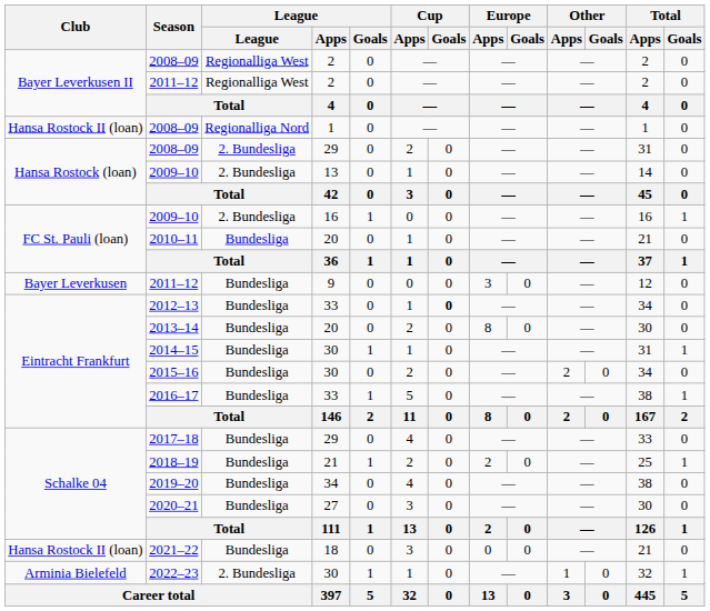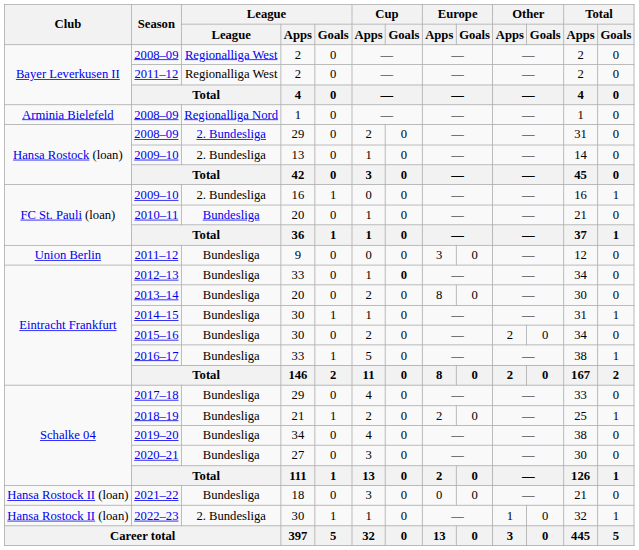 <table class="wikitable" style="text-align: center">
 <tr>
 <th rowspan="2">Club</th>
 <th rowspan="2">Season</th>
 <th colspan="3">League</th>
 <th colspan="2">Cup</th>
 <th colspan="2">Europe</th>
 <th colspan="2">Other</th>
 <th colspan="2">Total</th>
 </tr>
 <tr>
 <th>League</th>
 <th>Apps</th>
 <th>Goals</th>
 <th>Apps</th>
 <th>Goals</th>
 <th>Apps</th>
 <th>Goals</th>
 <th>Apps</th>
 <th>Goals</th>
 <th>Apps</th>
 <th>Goals</th>
 </tr>
 <tr>
 <td rowspan=3><a href='#'>Bayer Leverkusen II</a></td>
 <td><a href='#'>2008–09</a></td>
 <td><a href='#'>Regionalliga West</a></td>
 <td>2</td>
 <td>0</td>
 <td colspan=2>—</td>
 <td colspan=2>—</td>
 <td colspan=2>—</td>
 <td>2</td>
 <td>0</td>
 </tr>
 <tr>
 <td><a href='#'>2011–12</a></td>
 <td>Regionalliga West</td>
 <td>2</td>
 <td>0</td>
 <td colspan=2>—</td>
 <td colspan=2>—</td>
 <td colspan=2>—</td>
 <td>2</td>
 <td>0</td>
 </tr>
 <tr>
 <th colspan="2">Total</th>
 <th>4</th>
 <th>0</th>
 <th colspan=2>—</th>
 <th colspan=2>—</th>
 <th colspan=2>—</th>
 <th>4</th>
 <th>0</th>
 </tr>
 <tr>
-<td><a href='#'>Hansa Rostock II</a> (loan)</td>
+<td><a href='#'>Arminia Bielefeld</a></td>
 <td><a href='#'>2008–09</a></td>
 <td><a href='#'>Regionalliga Nord</a></td>
 <td>1</td>
 <td>0</td>
 <td colspan=2>—</td>
 <td colspan=2>—</td>
 <td colspan=2>—</td>
 <td>1</td>
 <td>0</td>
 </tr>
 <tr>
 <td rowspan="3"><a href='#'>Hansa Rostock</a> (loan)</td>
 <td><a href='#'>2008–09</a></td>
 <td><a href='#'>2. Bundesliga</a></td>
 <td>29</td>
 <td>0</td>
 <td>2</td>
 <td>0</td>
 <td colspan=2>—</td>
 <td colspan=2>—</td>
 <td>31</td>
 <td>0</td>
 </tr>
 <tr>
 <td><a href='#'>2009–10</a></td>
 <td>2. Bundesliga</td>
 <td>13</td>
 <td>0</td>
 <td>1</td>
 <td>0</td>
 <td colspan=2>—</td>
 <td colspan=2>—</td>
 <td>14</td>
 <td>0</td>
 </tr>
 <tr>
 <th colspan="2">Total</th>
 <th>42</th>
 <th>0</th>
 <th>3</th>
 <th>0</th>
 <th colspan=2>—</th>
 <th colspan=2>—</th>
 <th>45</th>
 <th>0</th>
 </tr>
 <tr>
 <td rowspan="3"><a href='#'>FC St. Pauli</a> (loan)</td>
 <td><a href='#'>2009–10</a></td>
 <td>2. Bundesliga</td>
 <td>16</td>
 <td>1</td>
 <td>0</td>
 <td>0</td>
 <td colspan=2>—</td>
 <td colspan=2>—</td>
 <td>16</td>
 <td>1</td>
 </tr>
 <tr>
 <td><a href='#'>2010–11</a></td>
 <td><a href='#'>Bundesliga</a></td>
 <td>20</td>
 <td>0</td>
 <td>1</td>
 <td>0</td>
 <td colspan=2>—</td>
 <td colspan=2>—</td>
 <td>21</td>
 <td>0</td>
 </tr>
 <tr>
 <th colspan="2">Total</th>
 <th>36</th>
 <th>1</th>
 <th>1</th>
 <th>0</th>
 <th colspan=2>—</th>
 <th colspan=2>—</th>
 <th>37</th>
 <th>1</th>
 </tr>
 <tr>
-<td><a href='#'>Bayer Leverkusen</a></td>
+<td><a href='#'>Union Berlin</a></td>
 <td><a href='#'>2011–12</a></td>
 <td>Bundesliga</td>
 <td>9</td>
 <td>0</td>
 <td>0</td>
 <td>0</td>
 <td>3</td>
 <td>0</td>
 <td colspan=2>—</td>
 <td>12</td>
 <td>0</td>
 </tr>
 <tr>
 <td rowspan="6"><a href='#'>Eintracht Frankfurt</a></td>
 <td><a href='#'>2012–13</a></td>
 <td>Bundesliga</td>
 <td>33</td>
 <td>0</td>
 <td>1</td>
 <td><strong>0</strong></td>
 <td colspan=2>—</td>
 <td colspan=2>—</td>
 <td>34</td>
 <td>0</td>
 </tr>
 <tr>
 <td><a href='#'>2013–14</a></td>
 <td>Bundesliga</td>
 <td>20</td>
 <td>0</td>
 <td>2</td>
 <td>0</td>
 <td>8</td>
 <td>0</td>
 <td colspan=2>—</td>
 <td>30</td>
 <td>0</td>
 </tr>
 <tr>
 <td><a href='#'>2014–15</a></td>
 <td>Bundesliga</td>
 <td>30</td>
 <td>1</td>
 <td>1</td>
 <td>0</td>
 <td colspan=2>—</td>
 <td colspan=2>—</td>
 <td>31</td>
 <td>1</td>
 </tr>
 <tr>
 <td><a href='#'>2015–16</a></td>
 <td>Bundesliga</td>
 <td>30</td>
 <td>0</td>
 <td>2</td>
 <td>0</td>
 <td colspan=2>—</td>
 <td>2</td>
 <td>0</td>
 <td>34</td>
 <td>0</td>
 </tr>
 <tr>
 <td><a href='#'>2016–17</a></td>
 <td>Bundesliga</td>
 <td>33</td>
 <td>1</td>
 <td>5</td>
 <td>0</td>
 <td colspan=2>—</td>
 <td colspan=2>—</td>
 <td>38</td>
 <td>1</td>
 </tr>
 <tr>
 <th colspan="2">Total</th>
 <th>146</th>
 <th>2</th>
 <th>11</th>
 <th>0</th>
 <th>8</th>
 <th>0</th>
 <th>2</th>
 <th>0</th>
 <th>167</th>
 <th>2</th>
 </tr>
 <tr>
 <td rowspan="5"><a href='#'>Schalke 04</a></td>
 <td><a href='#'>2017–18</a></td>
 <td>Bundesliga</td>
 <td>29</td>
 <td>0</td>
 <td>4</td>
 <td>0</td>
 <td colspan=2>—</td>
 <td colspan=2>—</td>
 <td>33</td>
 <td>0</td>
 </tr>
 <tr>
 <td><a href='#'>2018–19</a></td>
 <td>Bundesliga</td>
 <td>21</td>
 <td>1</td>
 <td>2</td>
 <td>0</td>
 <td>2</td>
 <td>0</td>
 <td colspan=2>—</td>
 <td>25</td>
 <td>1</td>
 </tr>
 <tr>
 <td><a href='#'>2019–20</a></td>
 <td>Bundesliga</td>
 <td>34</td>
 <td>0</td>
 <td>4</td>
 <td>0</td>
 <td colspan=2>—</td>
 <td colspan=2>—</td>
 <td>38</td>
 <td>0</td>
 </tr>
 <tr>
 <td><a href='#'>2020–21</a></td>
 <td>Bundesliga</td>
 <td>27</td>
 <td>0</td>
 <td>3</td>
 <td>0</td>
 <td colspan=2>—</td>
 <td colspan=2>—</td>
 <td>30</td>
 <td>0</td>
 </tr>
 <tr>
 <th colspan="2">Total</th>
 <th>111</th>
 <th>1</th>
 <th>13</th>
 <th>0</th>
 <th>2</th>
 <th>0</th>
 <th colspan=2>—</th>
 <th>126</th>
 <th>1</th>
 </tr>
 <tr>
 <td><a href='#'>Hansa Rostock II</a> (loan)</td>
 <td><a href='#'>2021–22</a></td>
 <td>Bundesliga</td>
 <td>18</td>
 <td>0</td>
 <td>3</td>
 <td>0</td>
 <td>0</td>
 <td>0</td>
 <td colspan=2>—</td>
 <td>21</td>
 <td>0</td>
 </tr>
 <tr>
-<td><a href='#'>Arminia Bielefeld</a></td>
+<td><a href='#'>Hansa Rostock II</a> (loan)</td>
 <td><a href='#'>2022–23</a></td>
 <td>2. Bundesliga</td>
 <td>30</td>
 <td>1</td>
 <td>1</td>
 <td>0</td>
 <td colspan=2>—</td>
 <td>1</td>
 <td>0</td>
 <td>32</td>
 <td>1</td>
 </tr>
 <tr>
 <th colspan="3">Career total</th>
 <th>397</th>
 <th>5</th>
 <th>32</th>
 <th>0</th>
 <th>13</th>
 <th>0</th>
 <th>3</th>
 <th>0</th>
 <th>445</th>
 <th>5</th>
 </tr>
 </table>
